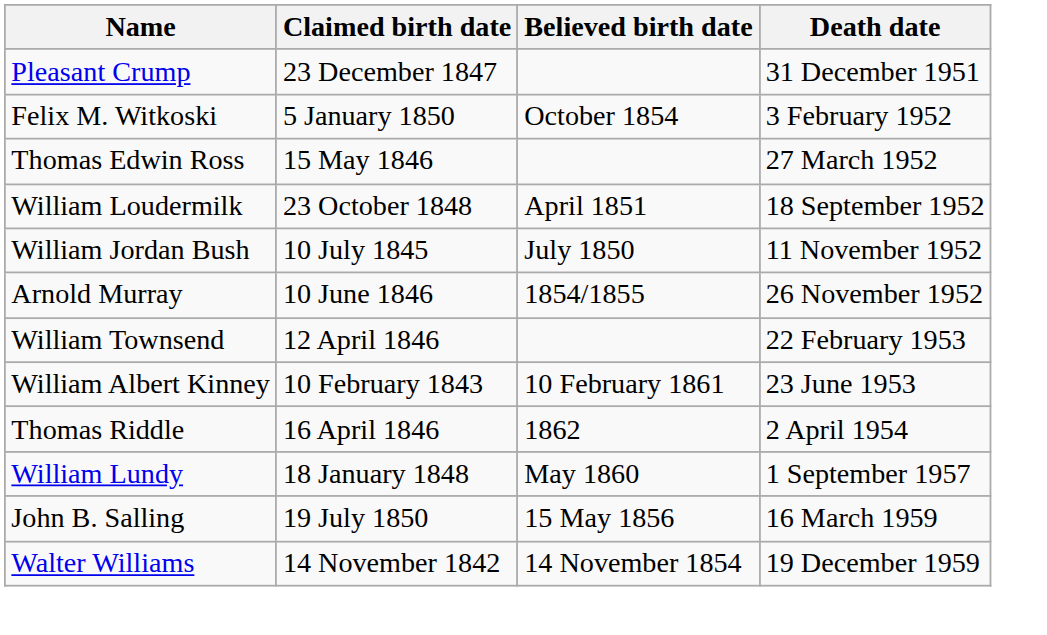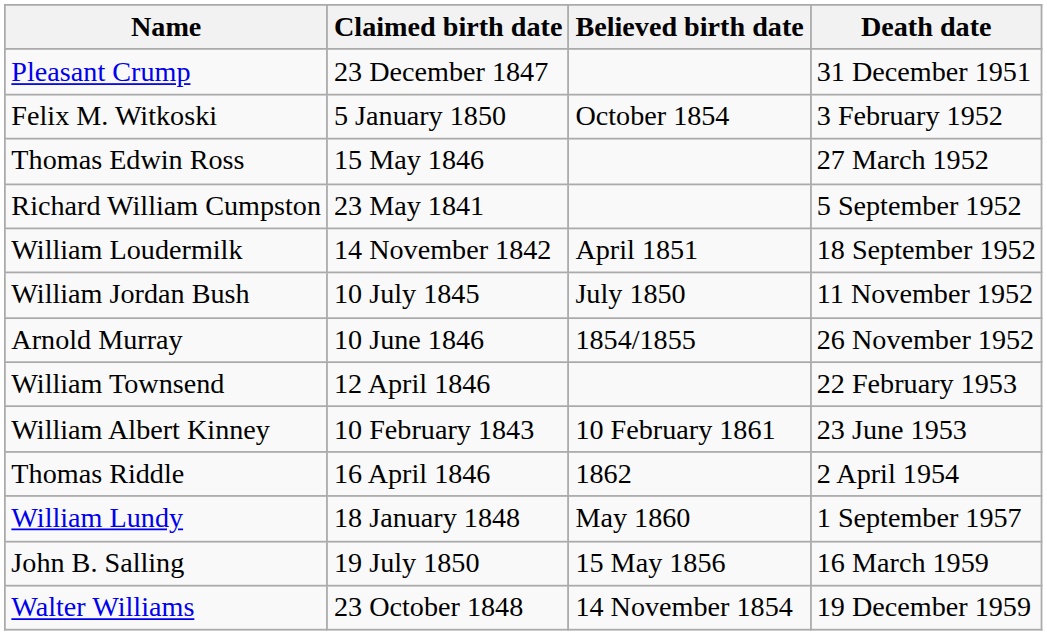 <table class="wikitable sortable">
 <tr>
 <th>Name</th>
 <th>Claimed birth date</th>
 <th>Believed birth date</th>
 <th>Death date</th>
 </tr>
 <tr>
 <td><a href='#'>Pleasant Crump</a></td>
 <td>23 December 1847</td>
 <td></td>
 <td>31 December 1951</td>
 </tr>
 <tr>
 <td>Felix M. Witkoski</td>
 <td>5 January 1850</td>
 <td>October 1854</td>
 <td>3 February 1952</td>
 </tr>
 <tr>
 <td>Thomas Edwin Ross</td>
 <td>15 May 1846</td>
 <td></td>
 <td>27 March 1952</td>
 </tr>
 <tr>
+<td>Richard William Cumpston</td>
+<td>23 May 1841</td>
+<td></td>
+<td>5 September 1952</td>
+</tr>
+<tr>
 <td>William Loudermilk</td>
-<td>23 October 1848</td>
+<td>14 November 1842</td>
 <td>April 1851</td>
 <td>18 September 1952</td>
 </tr>
 <tr>
 <td>William Jordan Bush</td>
 <td>10 July 1845</td>
 <td>July 1850</td>
 <td>11 November 1952</td>
 </tr>
 <tr>
 <td>Arnold Murray</td>
 <td>10 June 1846</td>
 <td>1854/1855</td>
 <td>26 November 1952</td>
 </tr>
 <tr>
 <td>William Townsend</td>
 <td>12 April 1846</td>
 <td></td>
 <td>22 February 1953</td>
 </tr>
 <tr>
 <td>William Albert Kinney</td>
 <td>10 February 1843</td>
 <td>10 February 1861</td>
 <td>23 June 1953</td>
 </tr>
 <tr>
 <td>Thomas Riddle</td>
 <td>16 April 1846</td>
 <td>1862</td>
 <td>2 April 1954</td>
 </tr>
 <tr>
 <td><a href='#'>William Lundy</a></td>
 <td>18 January 1848</td>
 <td>May 1860</td>
 <td>1 September 1957</td>
 </tr>
 <tr>
 <td>John B. Salling</td>
 <td>19 July 1850</td>
 <td>15 May 1856</td>
 <td>16 March 1959</td>
 </tr>
 <tr>
 <td><a href='#'>Walter Williams</a></td>
-<td>14 November 1842</td>
+<td>23 October 1848</td>
 <td>14 November 1854</td>
 <td>19 December 1959</td>
 </tr>
 </table>
